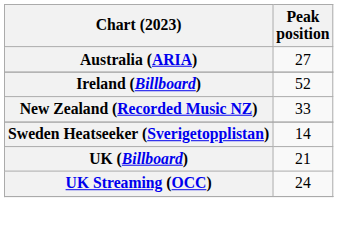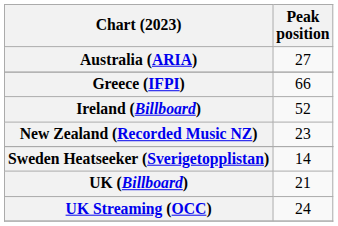 <table class="wikitable sortable plainrowheaders" style="text-align:center">
 <tr>
 <th scope="col">Chart (2023)</th>
 <th scope="col">Peak<br>position</th>
 </tr>
 <tr>
 <th scope="row">Australia (<a href='#'>ARIA</a>)</th>
 <td>27</td>
 </tr>
 <tr>
 </tr>
 <tr>
 </tr>
 <tr>
+<th scope="row">Greece (<a href='#'>IFPI</a>)</th>
+<td>66</td>
+</tr>
+<tr>
 <th scope="row">Ireland (<em><a href='#'>Billboard</a></em>)</th>
 <td>52</td>
 </tr>
 <tr>
 <th scope="row">New Zealand (<a href='#'>Recorded Music NZ</a>)</th>
-<td>33</td>
+<td>23</td>
 </tr>
 <tr>
 </tr>
 <tr>
 <th scope="row">Sweden Heatseeker (<a href='#'>Sverigetopplistan</a>)</th>
 <td>14</td>
 </tr>
 <tr>
 <th scope="row">UK (<em><a href='#'>Billboard</a></em>)</th>
 <td>21</td>
 </tr>
 <tr>
 <th scope="row"><a href='#'>UK Streaming</a> (<a href='#'>OCC</a>)</th>
 <td>24</td>
 </tr>
 <tr>
 </tr>
 <tr>
 </tr>
 </table>
